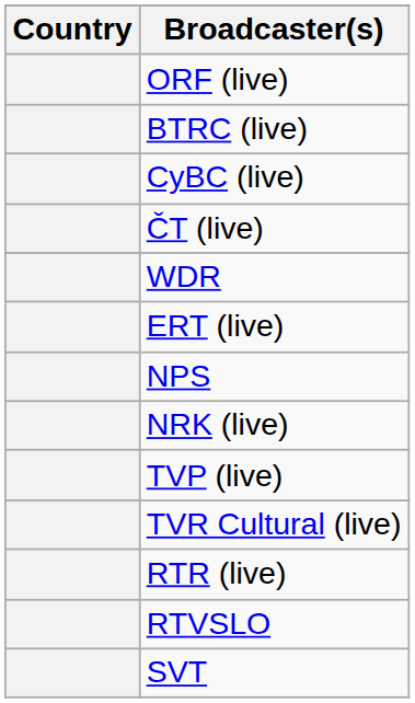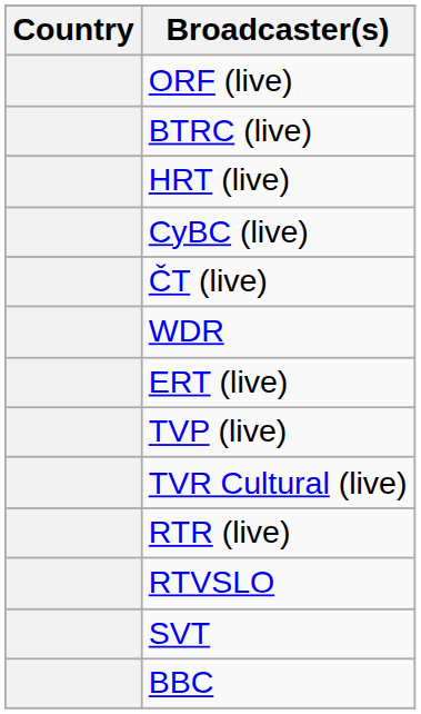 <table class="wikitable plainrowheaders">
 <tr>
 </tr>
 <tr>
 <th scope="col">Country</th>
 <th scope="col">Broadcaster(s)</th>
 </tr>
 <tr>
 <th scope="row"></th>
 <td><a href='#'>ORF</a> (live)</td>
 </tr>
 <tr>
 <th scope="row"></th>
 <td><a href='#'>BTRC</a> (live)</td>
 </tr>
 <tr>
 <th scope="row"></th>
+<td><a href='#'>HRT</a> (live)</td>
+</tr>
+<tr>
+<th scope="row"></th>
 <td><a href='#'>CyBC</a> (live)</td>
 </tr>
 <tr>
 <th scope="row"></th>
 <td><a href='#'>ČT</a> (live)</td>
 </tr>
 <tr>
 <th scope="row"></th>
 <td><a href='#'>WDR</a></td>
 </tr>
 <tr>
 <th scope="row"></th>
 <td><a href='#'>ERT</a> (live)</td>
-</tr>
-<tr>
-<th scope="row"></th>
-<td><a href='#'>NPS</a></td>
-</tr>
-<tr>
-<th scope="row"></th>
-<td><a href='#'>NRK</a> (live)</td>
 </tr>
 <tr>
 <th scope="row"></th>
 <td><a href='#'>TVP</a> (live)</td>
 </tr>
 <tr>
 <th scope="row"></th>
 <td><a href='#'>TVR Cultural</a> (live)</td>
 </tr>
 <tr>
 <th scope="row"></th>
 <td><a href='#'>RTR</a> (live)</td>
 </tr>
 <tr>
 <th scope="row"></th>
 <td><a href='#'>RTVSLO</a></td>
 </tr>
 <tr>
 <th scope="row"></th>
 <td><a href='#'>SVT</a></td>
 </tr>
+<tr>
+<th scope="row"></th>
+<td><a href='#'>BBC</a></td>
+</tr>
 </table>
